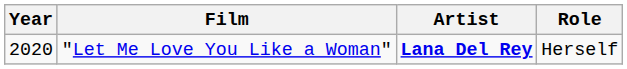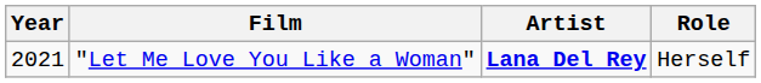 <table class="wikitable">
 <tr>
 <th>Year</th>
 <th>Film</th>
 <th>Artist</th>
 <th>Role</th>
 </tr>
 <tr>
-<td>2020</td>
+<td>2021</td>
 <td>"<a href='#'>Let Me Love You Like a Woman</a>"</td>
 <td><strong><a href='#'>Lana Del Rey</a></strong></td>
 <td>Herself</td>
 </tr>
 </table>
